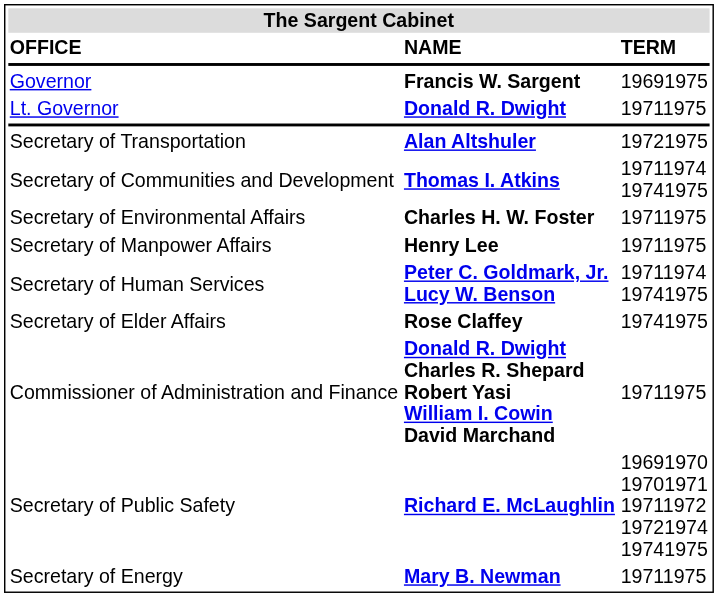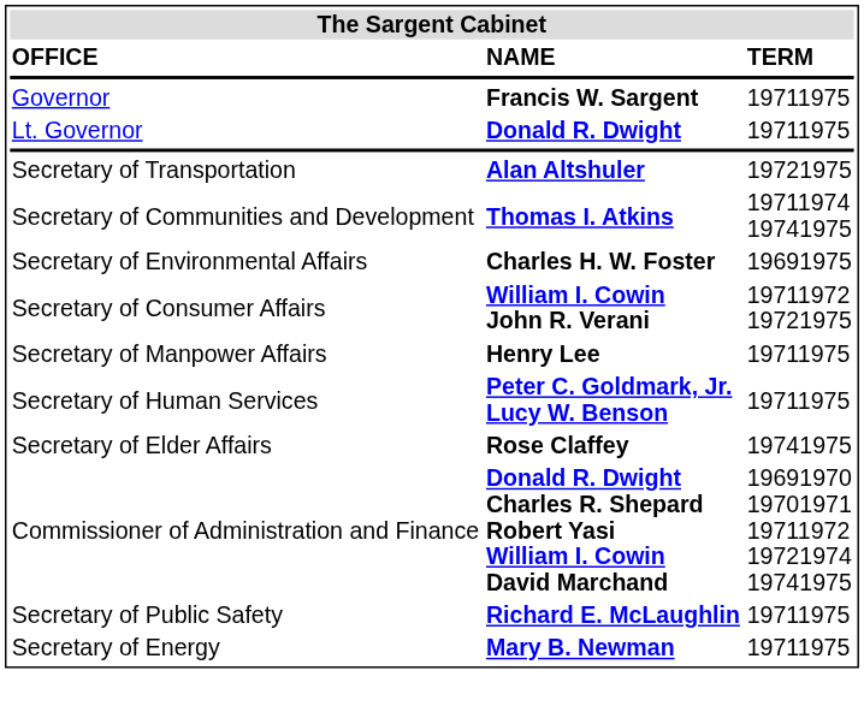 <table cellpadding="1" cellspacing="2" style="float:margin:1em 1em 1em 0; border:1px solid #000; font-size:85%;">
 <tr>
 <th style="background:#dcdcdc;" colspan="3">The Sargent Cabinet</th>
 </tr>
 <tr>
 <td style="text-align:left;"><strong>OFFICE</strong></td>
 <td align="left"><strong>NAME</strong></td>
 <td align="left"><strong>TERM</strong></td>
 </tr>
 <tr>
 <th style="background:#000;" colspan="3"></th>
 </tr>
 <tr>
 <td style="text-align:left;"><a href='#'>Governor</a></td>
 <td align="left"><strong>Francis W. Sargent</strong></td>
-<td align="left">19691975</td>
+<td align="left">19711975</td>
 </tr>
 <tr>
 <td style="text-align:left;"><a href='#'>Lt. Governor</a></td>
 <td align="left"><strong><a href='#'>Donald R. Dwight</a></strong></td>
 <td align="left">19711975</td>
 </tr>
 <tr>
 <th style="background:#000;" colspan="3"></th>
 </tr>
 <tr>
 <td style="text-align:left;">Secretary of Transportation</td>
 <td align="left"><strong><a href='#'>Alan Altshuler</a></strong></td>
 <td align="left">19721975</td>
 </tr>
 <tr>
 <td style="text-align:left;">Secretary of Communities and Development</td>
 <td align="left"><strong><a href='#'>Thomas I. Atkins</a></strong></td>
 <td align="left">19711974<br>19741975</td>
 </tr>
 <tr>
 <td style="text-align:left;">Secretary of Environmental Affairs</td>
 <td align="left"><strong>Charles H. W. Foster</strong></td>
-<td align="left">19711975</td>
+<td align="left">19691975</td>
+</tr>
+<tr>
+<td style="text-align:left;">Secretary of Consumer Affairs</td>
+<td align="left"><strong><a href='#'>William I. Cowin</a></strong><br><strong>John R. Verani</strong></td>
+<td align="left">19711972<br>19721975</td>
 </tr>
 <tr>
 <td style="text-align:left;">Secretary of Manpower Affairs</td>
 <td align="left"><strong>Henry Lee</strong></td>
 <td align="left">19711975</td>
 </tr>
 <tr>
 <td style="text-align:left;">Secretary of Human Services</td>
 <td align="left"><strong><a href='#'>Peter C. Goldmark, Jr.</a></strong><br><strong><a href='#'>Lucy W. Benson</a></strong></td>
-<td align="left">19711974<br>19741975</td>
+<td align="left">19711975</td>
 </tr>
 <tr>
 <td style="text-align:left;">Secretary of Elder Affairs</td>
 <td align="left"><strong>Rose Claffey</strong></td>
 <td align="left">19741975</td>
 </tr>
 <tr>
 <td style="text-align:left;">Commissioner of Administration and Finance</td>
 <td align="left"><strong><a href='#'>Donald R. Dwight</a></strong><br><strong>Charles R. Shepard</strong><br><strong>Robert Yasi</strong><br><strong><a href='#'>William I. Cowin</a></strong><br><strong>David Marchand</strong></td>
-<td align="left">19711975</td>
+<td align="left">19691970<br>19701971<br>19711972<br>19721974<br>19741975</td>
 </tr>
 <tr>
 <td style="text-align:left;">Secretary of Public Safety</td>
 <td align="left"><strong><a href='#'>Richard E. McLaughlin</a></strong></td>
-<td align="left">19691970<br>19701971<br>19711972<br>19721974<br>19741975</td>
+<td align="left">19711975</td>
 </tr>
 <tr>
 <td style="text-align:left;">Secretary of Energy</td>
 <td align="left"><strong><a href='#'>Mary B. Newman</a></strong></td>
 <td align="left">19711975</td>
 </tr>
 </table>
